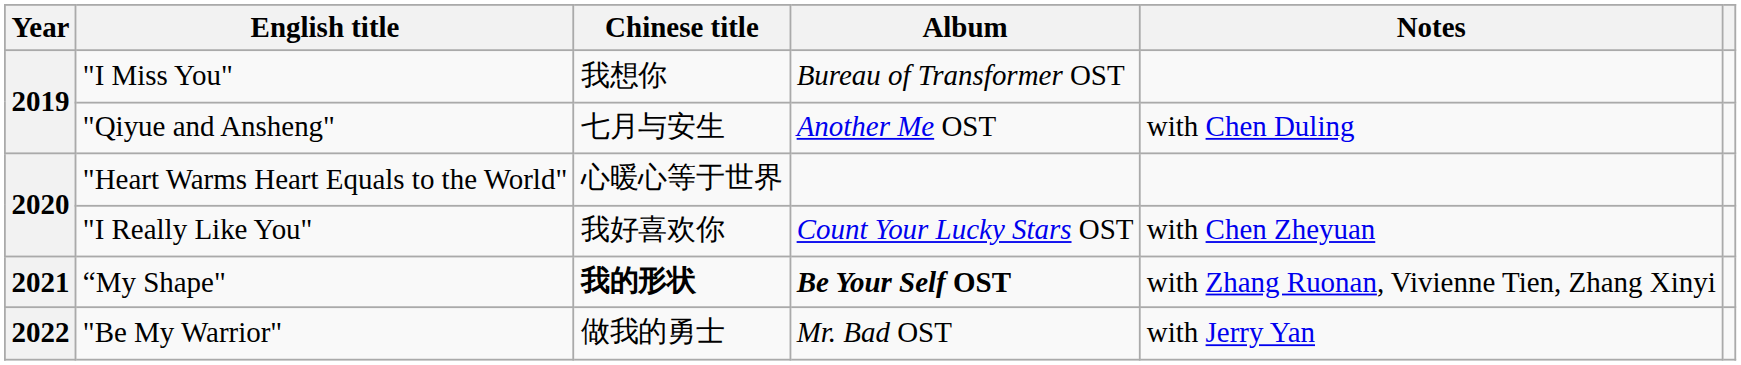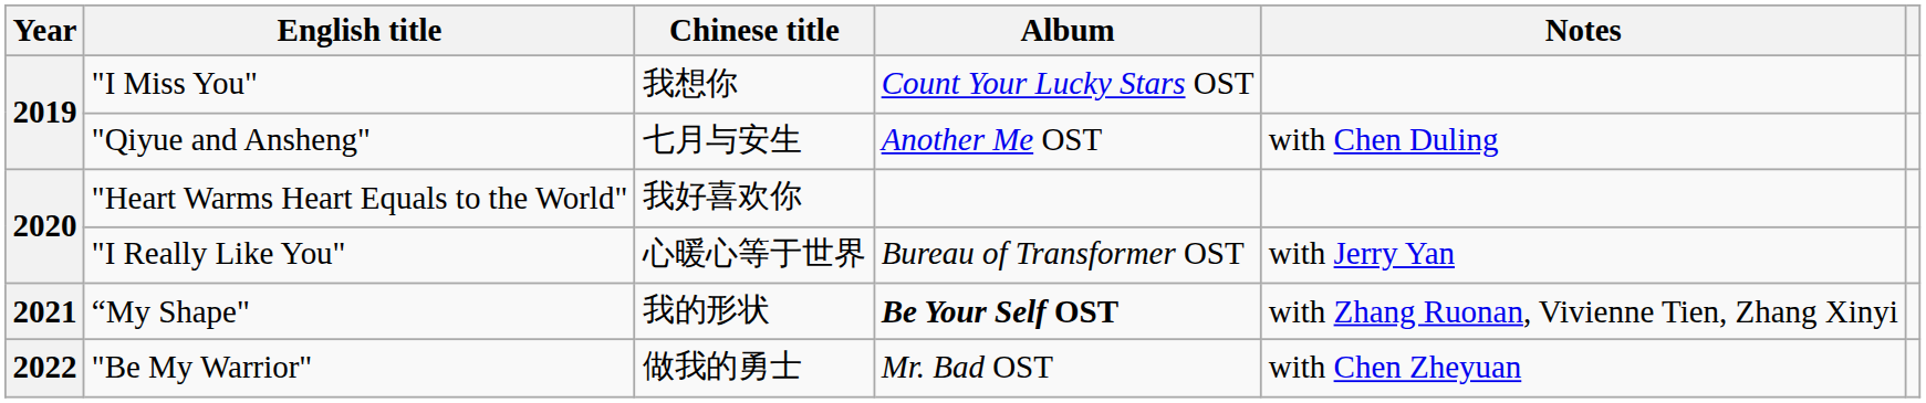 <table class="wikitable plainrowheaders">
 <tr>
 <th scope="col">Year</th>
 <th scope="col">English title</th>
 <th scope="col">Chinese title</th>
 <th scope="col">Album</th>
 <th scope="col">Notes</th>
 <th scope="col" class="unsortable"></th>
 </tr>
 <tr>
 <th scope="row" rowspan="2">2019</th>
 <td>"I Miss You"</td>
 <td>我想你</td>
-<td><em>Bureau of Transformer</em> OST</td>
+<td><em><a href='#'>Count Your Lucky Stars</a></em> OST</td>
 <td></td>
 <td></td>
 </tr>
 <tr>
 <td>"Qiyue and Ansheng"</td>
 <td>七月与安生</td>
 <td><em><a href='#'>Another Me</a></em> OST</td>
 <td>with <a href='#'>Chen Duling</a></td>
 <td></td>
 </tr>
 <tr>
 <th scope="row" rowspan="2">2020</th>
 <td>"Heart Warms Heart Equals to the World"</td>
-<td>心暖心等于世界</td>
+<td>我好喜欢你</td>
 <td></td>
 <td></td>
 <td></td>
 </tr>
 <tr>
 <td>"I Really Like You"</td>
-<td>我好喜欢你</td>
-<td><em><a href='#'>Count Your Lucky Stars</a></em> OST</td>
-<td>with <a href='#'>Chen Zheyuan</a></td>
+<td>心暖心等于世界</td>
+<td><em>Bureau of Transformer</em> OST</td>
+<td>with <a href='#'>Jerry Yan</a></td>
 <td></td>
 </tr>
 <tr>
 <th scope="row">2021</th>
 <td>“My Shape"</td>
-<td><strong>我的形状</strong></td>
+<td>我的形状</td>
 <td><strong><em>Be Your Self</em> OST</strong></td>
 <td>with <a href='#'>Zhang Ruonan</a>, Vivienne Tien, Zhang Xinyi</td>
 <td></td>
 </tr>
 <tr>
 <th scope="row">2022</th>
 <td>"Be My Warrior"</td>
 <td>做我的勇士</td>
 <td><em>Mr. Bad</em> OST</td>
-<td>with <a href='#'>Jerry Yan</a></td>
+<td>with <a href='#'>Chen Zheyuan</a></td>
 </tr>
 </table>
